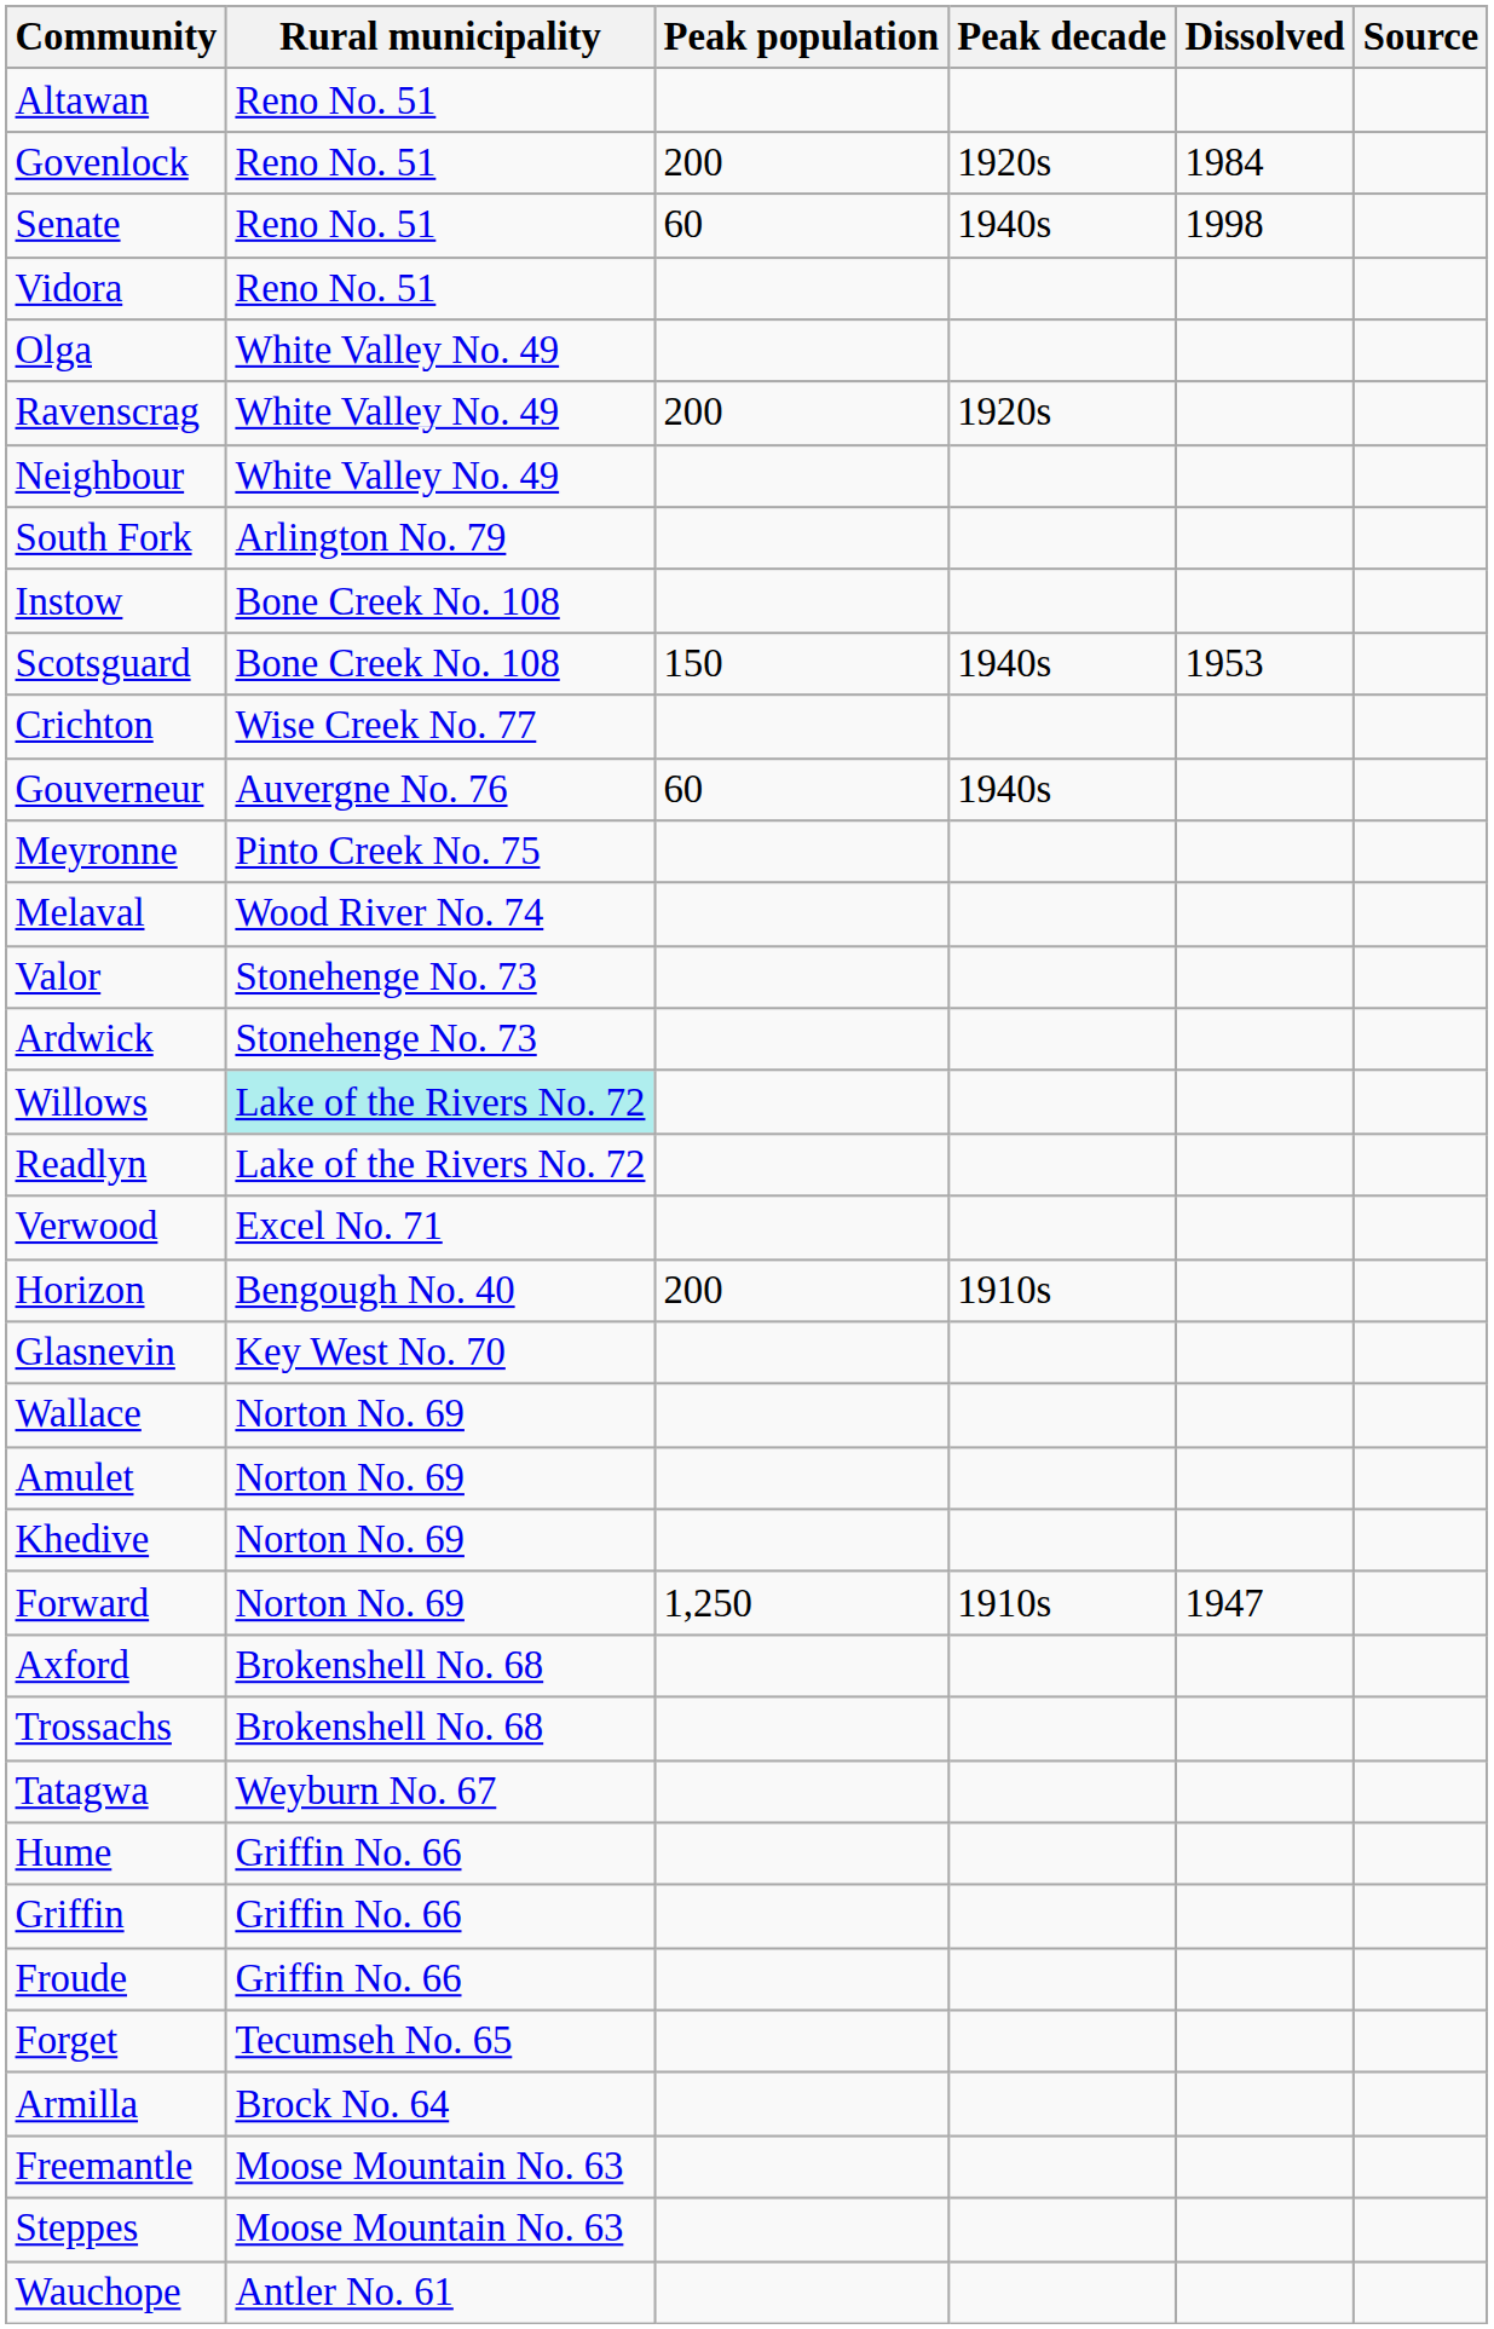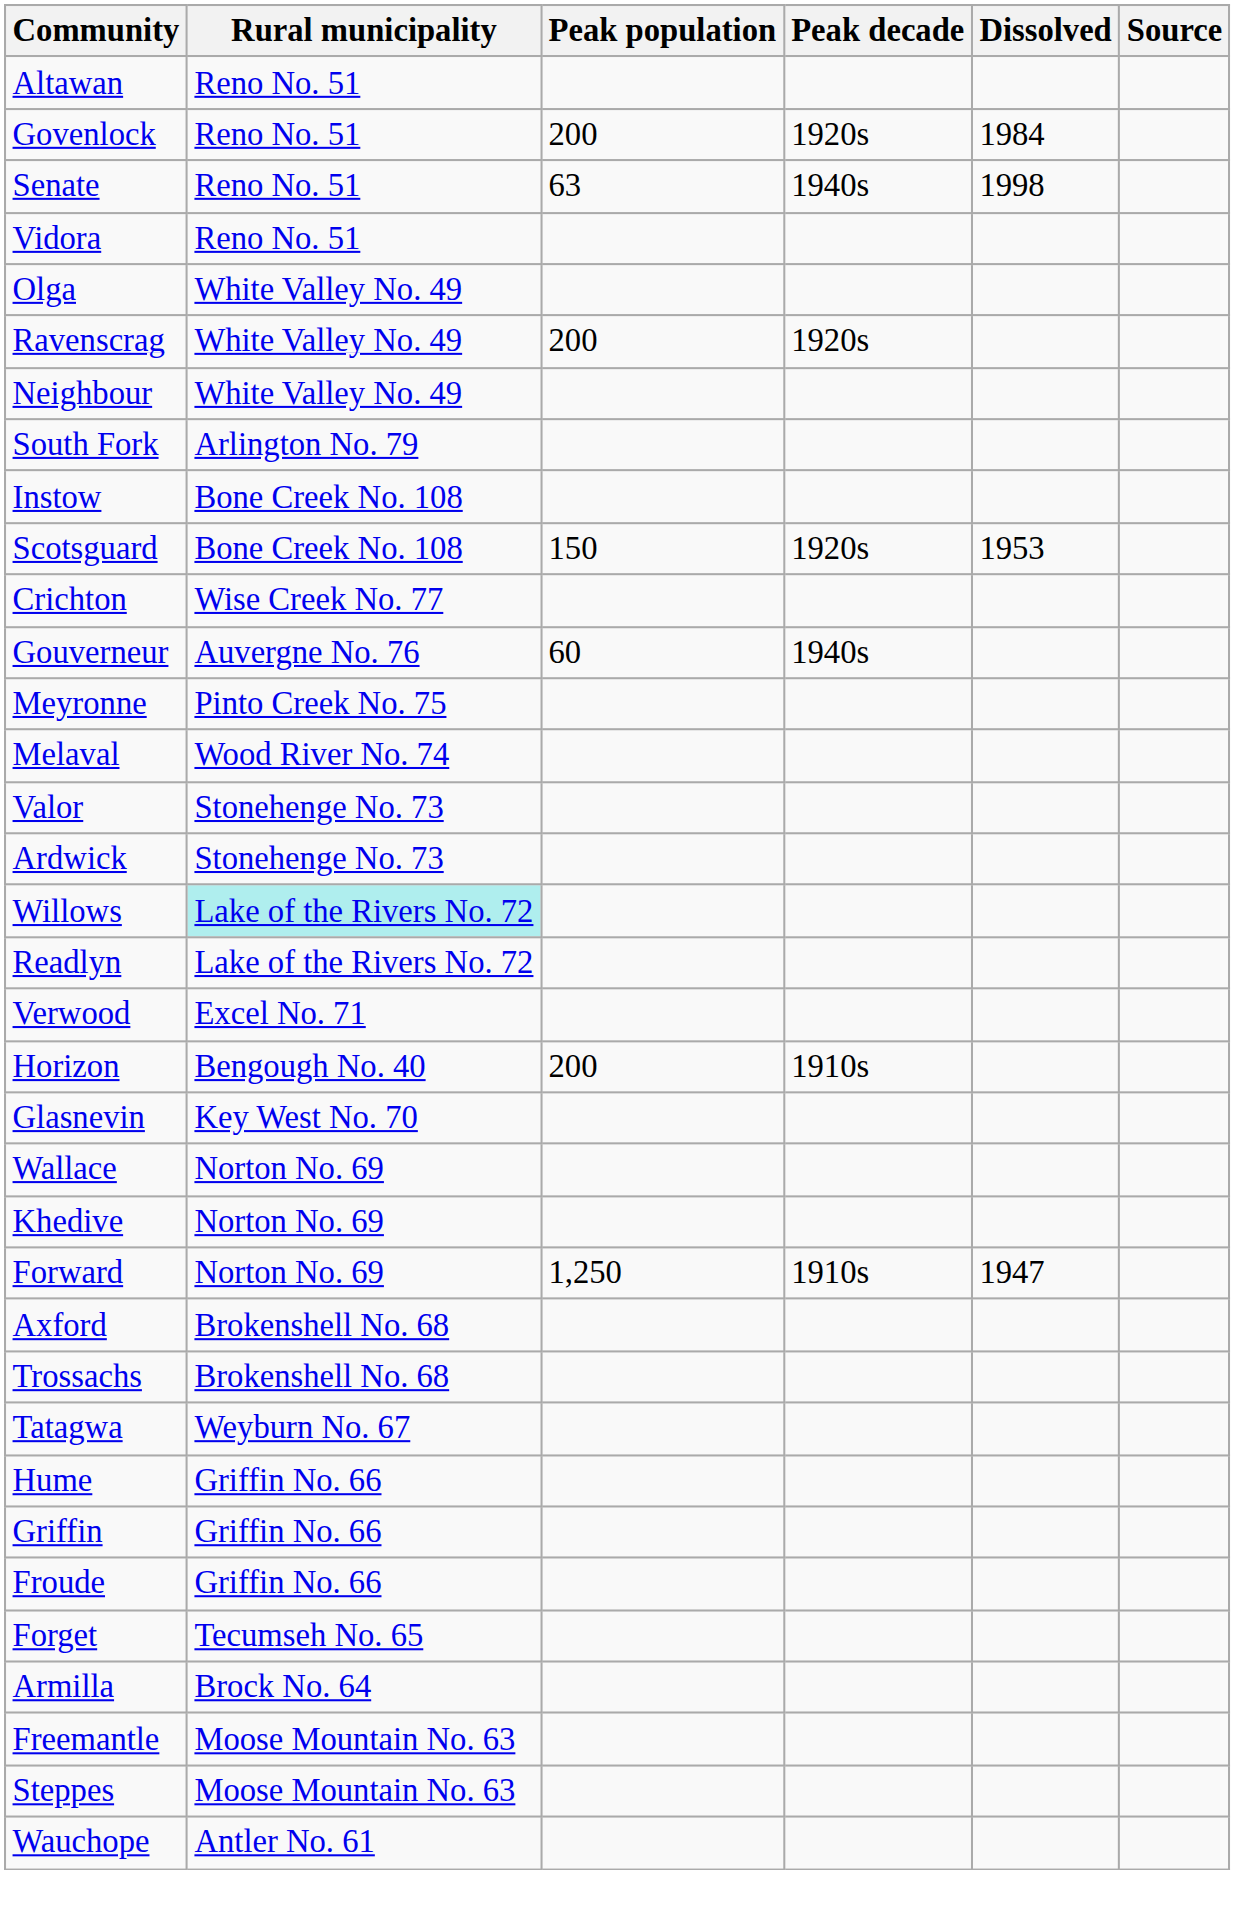 <table class="wikitable sortable">
 <tr>
 <th>Community</th>
 <th>Rural municipality</th>
 <th>Peak population</th>
 <th>Peak decade</th>
 <th>Dissolved</th>
 <th>Source</th>
 </tr>
 <tr>
 <td><a href='#'>Altawan</a></td>
 <td><a href='#'>Reno No. 51</a></td>
 <td></td>
 <td></td>
 <td></td>
 <td></td>
 </tr>
 <tr>
 <td><a href='#'>Govenlock</a></td>
 <td><a href='#'>Reno No. 51</a></td>
 <td>200</td>
 <td>1920s</td>
 <td>1984</td>
 <td></td>
 </tr>
 <tr>
 <td><a href='#'>Senate</a></td>
 <td><a href='#'>Reno No. 51</a></td>
-<td>60</td>
+<td>63</td>
 <td>1940s</td>
 <td>1998</td>
 <td></td>
 </tr>
 <tr>
 <td><a href='#'>Vidora</a></td>
 <td><a href='#'>Reno No. 51</a></td>
 <td></td>
 <td></td>
 <td></td>
 <td></td>
 </tr>
 <tr>
 <td><a href='#'>Olga</a></td>
 <td><a href='#'>White Valley No. 49</a></td>
 <td></td>
 <td></td>
 <td></td>
 <td></td>
 </tr>
 <tr>
 <td><a href='#'>Ravenscrag</a></td>
 <td><a href='#'>White Valley No. 49</a></td>
 <td>200</td>
 <td>1920s</td>
 <td></td>
 <td></td>
 </tr>
 <tr>
 <td><a href='#'>Neighbour</a></td>
 <td><a href='#'>White Valley No. 49</a></td>
 <td></td>
 <td></td>
 <td></td>
 <td></td>
 </tr>
 <tr>
 <td><a href='#'>South Fork</a></td>
 <td><a href='#'>Arlington No. 79</a></td>
 <td></td>
 <td></td>
 <td></td>
 <td></td>
 </tr>
 <tr>
 <td><a href='#'>Instow</a></td>
 <td><a href='#'>Bone Creek No. 108</a></td>
 <td></td>
 <td></td>
 <td></td>
 <td></td>
 </tr>
 <tr>
 <td><a href='#'>Scotsguard</a></td>
 <td><a href='#'>Bone Creek No. 108</a></td>
 <td>150</td>
-<td>1940s</td>
+<td>1920s</td>
 <td>1953</td>
 <td></td>
 </tr>
 <tr>
 <td><a href='#'>Crichton</a></td>
 <td><a href='#'>Wise Creek No. 77</a></td>
 <td></td>
 <td></td>
 <td></td>
 <td></td>
 </tr>
 <tr>
 <td><a href='#'>Gouverneur</a></td>
 <td><a href='#'>Auvergne No. 76</a></td>
 <td>60</td>
 <td>1940s</td>
 <td></td>
 <td></td>
 </tr>
 <tr>
 <td><a href='#'>Meyronne</a></td>
 <td><a href='#'>Pinto Creek No. 75</a></td>
 <td></td>
 <td></td>
 <td></td>
 <td></td>
 </tr>
 <tr>
 <td><a href='#'>Melaval</a></td>
 <td><a href='#'>Wood River No. 74</a></td>
 <td></td>
 <td></td>
 <td></td>
 <td></td>
 </tr>
 <tr>
 <td><a href='#'>Valor</a></td>
 <td><a href='#'>Stonehenge No. 73</a></td>
 <td></td>
 <td></td>
 <td></td>
 <td></td>
 </tr>
 <tr>
 <td><a href='#'>Ardwick</a></td>
 <td><a href='#'>Stonehenge No. 73</a></td>
 <td></td>
 <td></td>
 <td></td>
 <td></td>
 </tr>
 <tr>
 <td><a href='#'>Willows</a></td>
 <td style="background: paleturquoise;"><a href='#'>Lake of the Rivers No. 72</a></td>
 <td></td>
 <td></td>
 <td></td>
 <td></td>
 </tr>
 <tr>
 <td><a href='#'>Readlyn</a></td>
 <td><a href='#'>Lake of the Rivers No. 72</a></td>
 <td></td>
 <td></td>
 <td></td>
 <td></td>
 </tr>
 <tr>
 <td><a href='#'>Verwood</a></td>
 <td><a href='#'>Excel No. 71</a></td>
 <td></td>
 <td></td>
 <td></td>
 <td></td>
 </tr>
 <tr>
 <td><a href='#'>Horizon</a></td>
 <td><a href='#'>Bengough No. 40</a></td>
 <td>200</td>
 <td>1910s</td>
 <td></td>
 <td></td>
 </tr>
 <tr>
 <td><a href='#'>Glasnevin</a></td>
 <td><a href='#'>Key West No. 70</a></td>
 <td></td>
 <td></td>
 <td></td>
 <td></td>
 </tr>
 <tr>
 <td><a href='#'>Wallace</a></td>
-<td><a href='#'>Norton No. 69</a></td>
-<td></td>
-<td></td>
-<td></td>
-<td></td>
-</tr>
-<tr>
-<td><a href='#'>Amulet</a></td>
 <td><a href='#'>Norton No. 69</a></td>
 <td></td>
 <td></td>
 <td></td>
 <td></td>
 </tr>
 <tr>
 <td><a href='#'>Khedive</a></td>
 <td><a href='#'>Norton No. 69</a></td>
 <td></td>
 <td></td>
 <td></td>
 <td></td>
 </tr>
 <tr>
 <td><a href='#'>Forward</a></td>
 <td><a href='#'>Norton No. 69</a></td>
 <td>1,250</td>
 <td>1910s</td>
 <td>1947</td>
 <td></td>
 </tr>
 <tr>
 <td><a href='#'>Axford</a></td>
 <td><a href='#'>Brokenshell No. 68</a></td>
 <td></td>
 <td></td>
 <td></td>
 <td></td>
 </tr>
 <tr>
 <td><a href='#'>Trossachs</a></td>
 <td><a href='#'>Brokenshell No. 68</a></td>
 <td></td>
 <td></td>
 <td></td>
 <td></td>
 </tr>
 <tr>
 <td><a href='#'>Tatagwa</a></td>
 <td><a href='#'>Weyburn No. 67</a></td>
 <td></td>
 <td></td>
 <td></td>
 <td></td>
 </tr>
 <tr>
 <td><a href='#'>Hume</a></td>
 <td><a href='#'>Griffin No. 66</a></td>
 <td></td>
 <td></td>
 <td></td>
 <td></td>
 </tr>
 <tr>
 <td><a href='#'>Griffin</a></td>
 <td><a href='#'>Griffin No. 66</a></td>
 <td></td>
 <td></td>
 <td></td>
 <td></td>
 </tr>
 <tr>
 <td><a href='#'>Froude</a></td>
 <td><a href='#'>Griffin No. 66</a></td>
 <td></td>
 <td></td>
 <td></td>
 <td></td>
 </tr>
 <tr>
 <td><a href='#'>Forget</a></td>
 <td><a href='#'>Tecumseh No. 65</a></td>
 <td></td>
 <td></td>
 <td></td>
 <td></td>
 </tr>
 <tr>
 <td><a href='#'>Armilla</a></td>
 <td><a href='#'>Brock No. 64</a></td>
 <td></td>
 <td></td>
 <td></td>
 <td></td>
 </tr>
 <tr>
 <td><a href='#'>Freemantle</a></td>
 <td><a href='#'>Moose Mountain No. 63</a></td>
 <td></td>
 <td></td>
 <td></td>
 <td></td>
 </tr>
 <tr>
 <td><a href='#'>Steppes</a></td>
 <td><a href='#'>Moose Mountain No. 63</a></td>
 <td></td>
 <td></td>
 <td></td>
 <td></td>
 </tr>
 <tr>
 <td><a href='#'>Wauchope</a></td>
 <td><a href='#'>Antler No. 61</a></td>
 <td></td>
 <td></td>
 <td></td>
 <td></td>
 </tr>
 </table>
